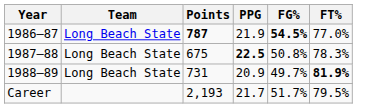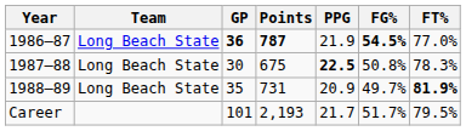 <table class="wikitable">
 <tr>
 <th>Year</th>
 <th>Team</th>
+<th>GP</th>
 <th>Points</th>
 <th>PPG</th>
 <th>FG%</th>
 <th>FT%</th>
 </tr>
 <tr>
 <td>1986–87</td>
 <td><a href='#'>Long Beach State</a></td>
+<td><strong>36</strong></td>
 <td><strong>787</strong></td>
 <td>21.9</td>
 <td><strong>54.5%</strong></td>
 <td>77.0%</td>
 </tr>
 <tr>
 <td>1987–88</td>
 <td>Long Beach State</td>
+<td>30</td>
 <td>675</td>
 <td><strong>22.5</strong></td>
 <td>50.8%</td>
 <td>78.3%</td>
 </tr>
 <tr>
 <td>1988–89</td>
 <td>Long Beach State</td>
+<td>35</td>
 <td>731</td>
 <td>20.9</td>
 <td>49.7%</td>
 <td><strong>81.9%</strong></td>
 </tr>
 <tr>
 <td>Career</td>
 <td></td>
+<td>101</td>
 <td>2,193</td>
 <td>21.7</td>
 <td>51.7%</td>
 <td>79.5%</td>
 </tr>
 </table>
